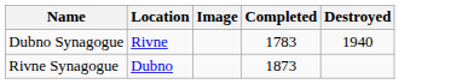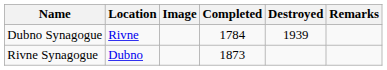 <table class="wikitable sortable">
 <tr>
 <th>Name</th>
 <th>Location</th>
 <th class="unsortable">Image</th>
 <th>Completed</th>
 <th>Destroyed</th>
+<th class="unsortable">Remarks</th>
 </tr>
 <tr>
 <td>Dubno Synagogue</td>
 <td><a href='#'>Rivne</a></td>
 <td></td>
-<td align=center>1783</td>
-<td align=center>1940</td>
+<td align=center>1784</td>
+<td align=center>1939</td>
+<td></td>
 </tr>
 <tr>
 <td>Rivne Synagogue</td>
 <td><a href='#'>Dubno</a></td>
 <td></td>
 <td align=center>1873</td>
 <td align=center></td>
+<td></td>
 </tr>
 </table>
